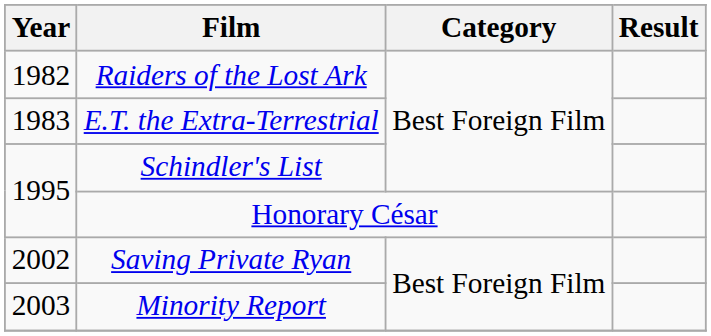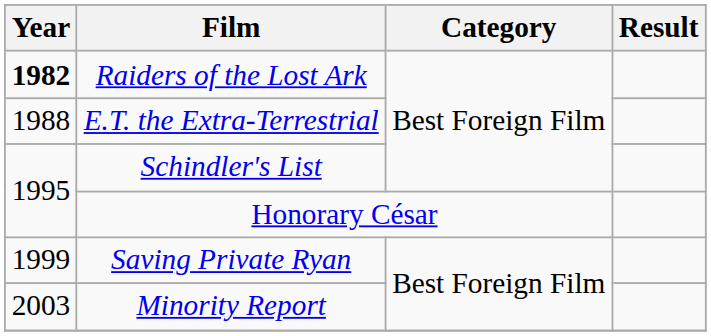 <table class="wikitable">
 <tr>
 <th>Year</th>
 <th>Film</th>
 <th>Category</th>
 <th>Result</th>
 </tr>
 <tr>
-<td style="text-align:center;">1982</td>
+<td style="text-align:center;"><strong>1982</strong></td>
 <td style="text-align:center;"><em><a href='#'>Raiders of the Lost Ark</a></em></td>
 <td style="text-align:center;" rowspan="3">Best Foreign Film</td>
 <td></td>
 </tr>
 <tr>
-<td style="text-align:center;">1983</td>
+<td style="text-align:center;">1988</td>
 <td style="text-align:center;"><em><a href='#'>E.T. the Extra-Terrestrial</a></em></td>
 <td></td>
 </tr>
 <tr>
 <td style="text-align:center;" rowspan="2">1995</td>
 <td style="text-align:center;"><em><a href='#'>Schindler's List</a></em></td>
 <td></td>
 </tr>
 <tr>
 <td style="text-align:center;" colspan="2"><a href='#'>Honorary César</a></td>
 <td></td>
 </tr>
 <tr>
-<td style="text-align:center;">2002</td>
+<td style="text-align:center;">1999</td>
 <td style="text-align:center;"><em><a href='#'>Saving Private Ryan</a></em></td>
 <td style="text-align:center;" rowspan="2">Best Foreign Film</td>
 <td></td>
 </tr>
 <tr>
 <td style="text-align:center;">2003</td>
 <td style="text-align:center;"><em><a href='#'>Minority Report</a></em></td>
 <td></td>
 </tr>
 <tr>
 </tr>
 </table>
